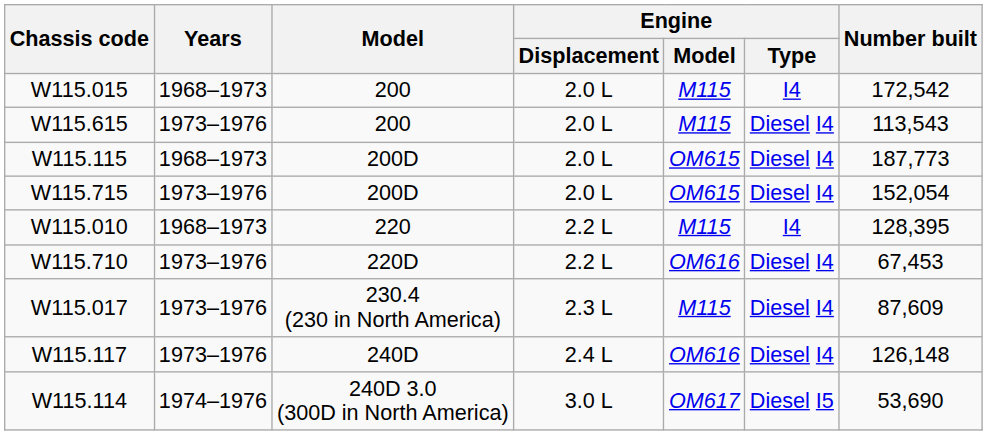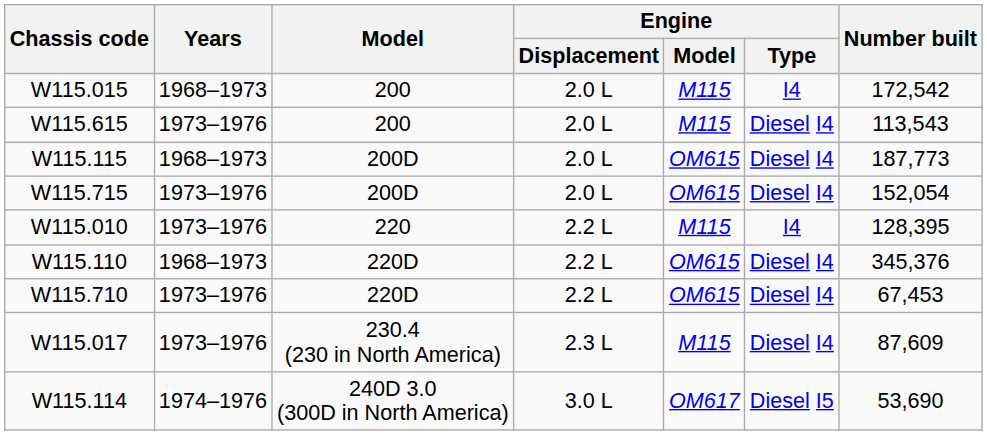 <table class=wikitable style="text-align:center;">
 <tr>
 <th rowspan=2>Chassis code</th>
 <th rowspan=2>Years</th>
 <th rowspan=2>Model</th>
 <th colspan=3>Engine</th>
 <th rowspan=2>Number built</th>
 </tr>
 <tr>
 <th>Displacement</th>
 <th>Model</th>
 <th>Type</th>
 </tr>
 <tr>
 <td>W115.015</td>
 <td>1968–1973</td>
 <td>200</td>
 <td>2.0 L</td>
 <td><em><a href='#'>M115</a></em></td>
 <td><a href='#'>I4</a></td>
 <td>172,542</td>
 </tr>
 <tr>
 <td>W115.615</td>
 <td>1973–1976</td>
 <td>200</td>
 <td>2.0 L</td>
 <td><em><a href='#'>M115</a></em></td>
 <td><a href='#'>Diesel</a> <a href='#'>I4</a></td>
 <td>113,543</td>
 </tr>
 <tr>
 <td>W115.115</td>
 <td>1968–1973</td>
 <td>200D</td>
 <td>2.0 L</td>
 <td><em><a href='#'>OM615</a></em></td>
 <td><a href='#'>Diesel</a> <a href='#'>I4</a></td>
 <td>187,773</td>
 </tr>
 <tr>
 <td>W115.715</td>
 <td>1973–1976</td>
 <td>200D</td>
 <td>2.0 L</td>
 <td><em><a href='#'>OM615</a></em></td>
 <td><a href='#'>Diesel</a> <a href='#'>I4</a></td>
 <td>152,054</td>
 </tr>
 <tr>
 <td>W115.010</td>
-<td>1968–1973</td>
+<td>1973–1976</td>
 <td>220</td>
 <td>2.2 L</td>
 <td><em><a href='#'>M115</a></em></td>
 <td><a href='#'>I4</a></td>
 <td>128,395</td>
 </tr>
 <tr>
+<td>W115.110</td>
+<td>1968–1973</td>
+<td>220D</td>
+<td>2.2 L</td>
+<td><em><a href='#'>OM615</a></em></td>
+<td><a href='#'>Diesel</a> <a href='#'>I4</a></td>
+<td>345,376</td>
+</tr>
+<tr>
 <td>W115.710</td>
 <td>1973–1976</td>
 <td>220D</td>
 <td>2.2 L</td>
-<td><em><a href='#'>OM616</a></em></td>
+<td><em><a href='#'>OM615</a></em></td>
 <td><a href='#'>Diesel</a> <a href='#'>I4</a></td>
 <td>67,453</td>
 </tr>
 <tr>
 <td>W115.017</td>
 <td>1973–1976</td>
 <td>230.4<br>(230 in North America)</td>
 <td>2.3 L</td>
 <td><em><a href='#'>M115</a></em></td>
 <td><a href='#'>Diesel</a> <a href='#'>I4</a></td>
 <td>87,609</td>
 </tr>
 <tr>
-<td>W115.117</td>
-<td>1973–1976</td>
-<td>240D</td>
-<td>2.4 L</td>
-<td><em><a href='#'>OM616</a></em></td>
-<td><a href='#'>Diesel</a> <a href='#'>I4</a></td>
-<td>126,148</td>
-</tr>
-<tr>
 <td>W115.114</td>
 <td>1974–1976</td>
 <td>240D 3.0<br>(300D in North America)</td>
 <td>3.0 L</td>
 <td><em><a href='#'>OM617</a></em></td>
 <td><a href='#'>Diesel</a> <a href='#'>I5</a></td>
 <td>53,690</td>
 </tr>
 </table>
